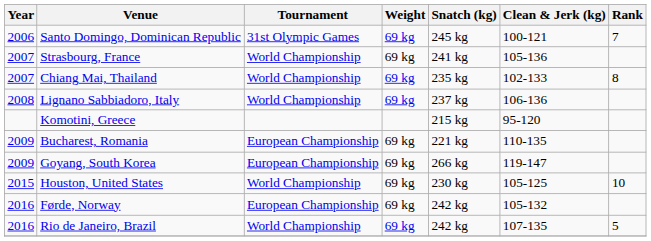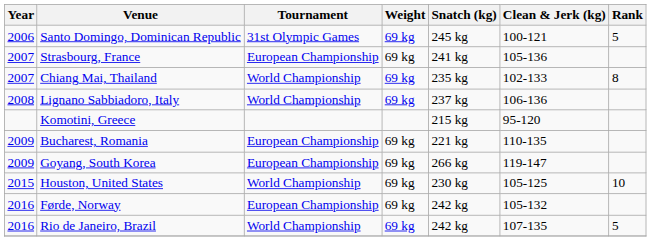 <table class="wikitable">
 <tr>
 <th>Year</th>
 <th>Venue</th>
 <th>Tournament</th>
 <th>Weight</th>
 <th>Snatch (kg)</th>
 <th>Clean & Jerk (kg)</th>
 <th>Rank</th>
 </tr>
 <tr>
 <td><a href='#'> 2006</a></td>
 <td><a href='#'> Santo Domingo, Dominican Republic</a></td>
 <td><a href='#'> 31st Olympic Games</a></td>
 <td><a href='#'> 69 kg</a></td>
 <td>245 kg</td>
 <td>100-121</td>
-<td>7</td>
+<td>5</td>
 </tr>
 <tr>
 <td><a href='#'> 2007</a></td>
 <td><a href='#'> Strasbourg, France</a></td>
-<td><a href='#'> World Championship</a></td>
+<td><a href='#'> European Championship</a></td>
 <td>69 kg</td>
 <td>241 kg</td>
 <td>105-136</td>
 <td></td>
 </tr>
 <tr>
 <td><a href='#'> 2007</a></td>
 <td><a href='#'> Chiang Mai, Thailand</a></td>
 <td><a href='#'> World Championship</a></td>
 <td><a href='#'> 69 kg</a></td>
 <td>235 kg</td>
 <td>102-133</td>
 <td>8</td>
 </tr>
 <tr>
 <td><a href='#'> 2008</a></td>
 <td><a href='#'> Lignano Sabbiadoro, Italy</a></td>
 <td><a href='#'> World Championship</a></td>
 <td><a href='#'> 69 kg</a></td>
 <td>237 kg</td>
 <td>106-136</td>
 <td></td>
 </tr>
 <tr>
 <td></td>
 <td><a href='#'> Komotini, Greece</a></td>
 <td></td>
 <td></td>
 <td>215 kg</td>
 <td>95-120</td>
 <td></td>
 </tr>
 <tr>
 <td><a href='#'> 2009</a></td>
 <td><a href='#'> Bucharest, Romania</a></td>
 <td><a href='#'> European Championship</a></td>
 <td>69 kg</td>
 <td>221 kg</td>
 <td>110-135</td>
 <td></td>
 </tr>
 <tr>
 <td><a href='#'> 2009</a></td>
 <td><a href='#'> Goyang, South Korea</a></td>
 <td><a href='#'> European Championship</a></td>
 <td>69 kg</td>
 <td>266 kg</td>
 <td>119-147</td>
 <td></td>
 </tr>
 <tr>
 <td><a href='#'> 2015</a></td>
 <td><a href='#'> Houston, United States</a></td>
 <td><a href='#'> World Championship</a></td>
 <td>69 kg</td>
 <td>230 kg</td>
 <td>105-125</td>
 <td>10</td>
 </tr>
 <tr>
 <td><a href='#'> 2016</a></td>
 <td><a href='#'> Førde, Norway</a></td>
 <td><a href='#'> European Championship</a></td>
 <td>69 kg</td>
 <td>242 kg</td>
 <td>105-132</td>
 <td></td>
 </tr>
 <tr>
 <td><a href='#'> 2016</a></td>
 <td><a href='#'> Rio de Janeiro, Brazil</a></td>
 <td><a href='#'> World Championship</a></td>
 <td><a href='#'> 69 kg</a></td>
 <td>242 kg</td>
 <td>107-135</td>
 <td>5</td>
 </tr>
 <tr>
 </tr>
 </table>
